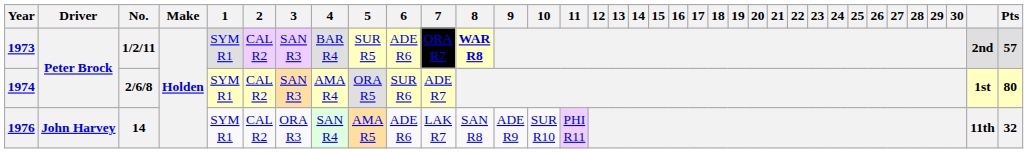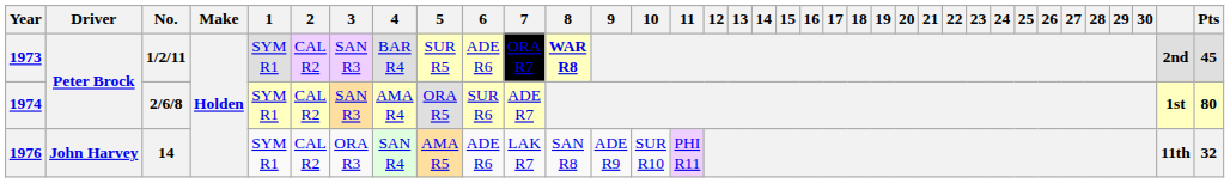 <table class="wikitable mw-collapsible mw-collapsed" style="text-align:center; font-size:75%">
 <tr>
 <th>Year</th>
 <th>Driver</th>
 <th>No.</th>
 <th>Make</th>
 <th>1</th>
 <th>2</th>
 <th>3</th>
 <th>4</th>
 <th>5</th>
 <th>6</th>
 <th>7</th>
 <th>8</th>
 <th>9</th>
 <th>10</th>
 <th>11</th>
 <th>12</th>
 <th>13</th>
 <th>14</th>
 <th>15</th>
 <th>16</th>
 <th>17</th>
 <th>18</th>
 <th>19</th>
 <th>20</th>
 <th>21</th>
 <th>22</th>
 <th>23</th>
 <th>24</th>
 <th>25</th>
 <th>26</th>
 <th>27</th>
 <th>28</th>
 <th>29</th>
 <th>30</th>
 <th></th>
 <th>Pts</th>
 </tr>
 <tr>
 <th><a href='#'>1973</a></th>
 <th rowspan=2><a href='#'>Peter Brock</a></th>
 <th rowspan=1>1/2/11</th>
 <th rowspan=36><a href='#'>Holden</a></th>
 <td style="background: #dfdfdf"><a href='#'>SYM<br>R1</a><br></td>
 <td style="background: #efcfff"><a href='#'>CAL<br>R2</a><br></td>
 <td style="background: #efcfff"><a href='#'>SAN<br>R3</a><br></td>
 <td style="background: #dfdfdf"><a href='#'>BAR<br>R4</a><br></td>
 <td style="background: #ffffbf"><a href='#'>SUR<br>R5</a><br></td>
 <td style="background: #ffffbf"><a href='#'>ADE<br>R6</a><br></td>
 <td style="background: #000000; color:white;"><a href='#'>ORA<br>R7</a><br></td>
 <td style="background: #ffffbf"><strong><a href='#'>WAR<br>R8</a><br></strong></td>
 <th colspan=22></th>
 <th style="background:#dfdfdf;">2nd</th>
-<th style="background:#dfdfdf;">57</th>
+<th style="background:#dfdfdf;">45</th>
 </tr>
 <tr>
 <th><a href='#'>1974</a></th>
 <th rowspan=1>2/6/8</th>
 <td style="background: #ffffbf"><a href='#'>SYM<br>R1</a><br></td>
 <td style="background: #ffffbf"><a href='#'>CAL<br>R2</a><br></td>
 <td style="background: #ffdf9f"><a href='#'>SAN<br>R3</a><br></td>
 <td style="background: #ffffbf"><a href='#'>AMA<br>R4</a><br></td>
 <td style="background: #dfdfdf"><a href='#'>ORA<br>R5</a><br></td>
 <td style="background: #ffffbf"><a href='#'>SUR<br>R6</a><br></td>
 <td style="background: #ffffbf"><a href='#'>ADE<br>R7</a><br></td>
 <th colspan=23></th>
 <th style="background:#ffffbf;">1st</th>
 <th style="background:#ffffbf;">80</th>
 </tr>
 <tr>
 <th><a href='#'>1976</a></th>
 <th rowspan=2><a href='#'>John Harvey</a></th>
 <th rowspan=1>14</th>
 <td style="background: #;"><a href='#'>SYM<br>R1</a><br></td>
 <td style="background: #;"><a href='#'>CAL<br>R2</a><br></td>
 <td style="background: #;"><a href='#'>ORA<br>R3</a><br></td>
 <td style="background: #dfffdf"><a href='#'>SAN<br>R4</a><br></td>
 <td style="background: #ffdf9f"><a href='#'>AMA<br>R5</a><br></td>
 <td style="background: #;"><a href='#'>ADE<br>R6</a><br></td>
 <td style="background: #;"><a href='#'>LAK<br>R7</a><br></td>
 <td style="background: #;"><a href='#'>SAN<br>R8</a><br></td>
 <td style="background: #;"><a href='#'>ADE<br>R9</a><br></td>
 <td style="background: #;"><a href='#'>SUR<br>R10</a><br></td>
 <td style="background: #efcfff"><a href='#'>PHI<br>R11</a><br></td>
 <th colspan=19></th>
 <th>11th</th>
 <th>32</th>
 </tr>
 </table>
